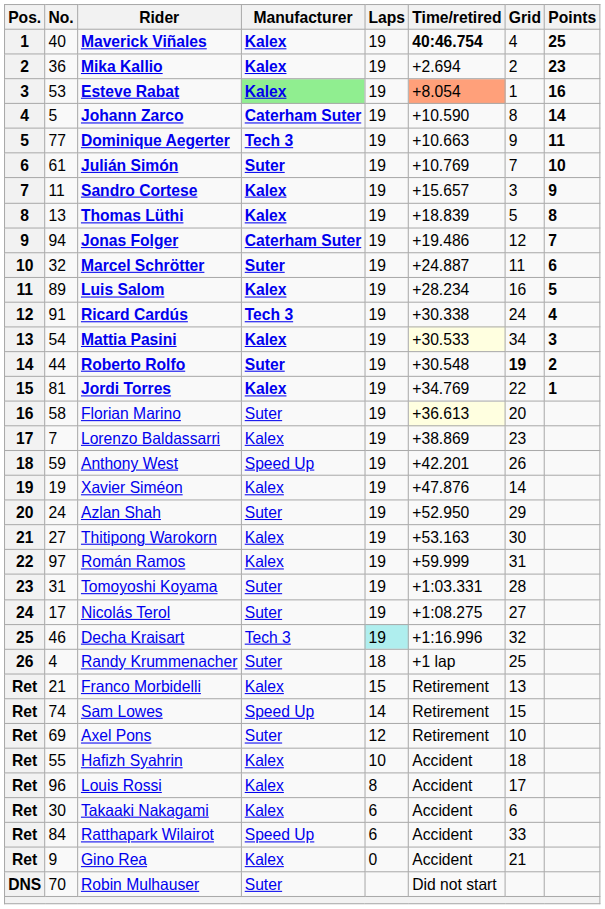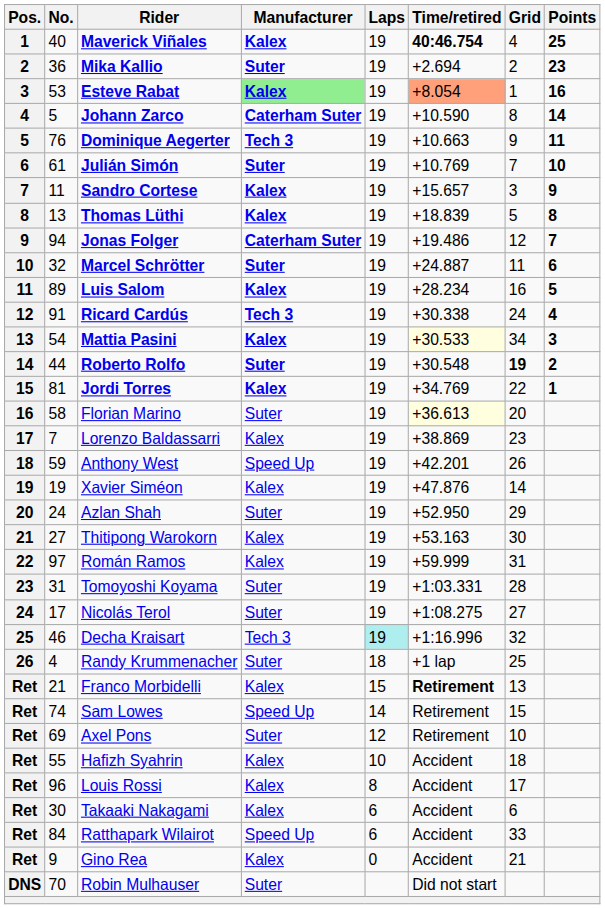 <table class="wikitable" style="font-size: 95%;">
 <tr>
 <th>Pos.</th>
 <th>No.</th>
 <th>Rider</th>
 <th>Manufacturer</th>
 <th>Laps</th>
 <th>Time/retired</th>
 <th>Grid</th>
 <th>Points</th>
 </tr>
 <tr>
 <th>1</th>
 <td>40</td>
 <td> <strong><a href='#'>Maverick Viñales</a></strong></td>
 <td><strong><a href='#'>Kalex</a></strong></td>
 <td>19</td>
 <td><strong>40:46.754</strong></td>
 <td>4</td>
 <td><strong>25</strong></td>
 </tr>
 <tr>
 <th>2</th>
 <td>36</td>
 <td> <strong><a href='#'>Mika Kallio</a></strong></td>
-<td><strong><a href='#'>Kalex</a></strong></td>
+<td><strong><a href='#'>Suter</a></strong></td>
 <td>19</td>
 <td>+2.694</td>
 <td>2</td>
 <td><strong>23</strong></td>
 </tr>
 <tr>
 <th>3</th>
 <td>53</td>
 <td> <strong><a href='#'>Esteve Rabat</a></strong></td>
 <td style="background: lightgreen;"><strong><a href='#'>Kalex</a></strong></td>
 <td>19</td>
 <td style="background: lightsalmon;">+8.054</td>
 <td>1</td>
 <td><strong>16</strong></td>
 </tr>
 <tr>
 <th>4</th>
 <td>5</td>
 <td> <strong><a href='#'>Johann Zarco</a></strong></td>
 <td><strong><a href='#'>Caterham Suter</a></strong></td>
 <td>19</td>
 <td>+10.590</td>
 <td>8</td>
 <td><strong>14</strong></td>
 </tr>
 <tr>
 <th>5</th>
-<td>77</td>
+<td>76</td>
 <td> <strong><a href='#'>Dominique Aegerter</a></strong></td>
 <td><strong><a href='#'>Tech 3</a></strong></td>
 <td>19</td>
 <td>+10.663</td>
 <td>9</td>
 <td><strong>11</strong></td>
 </tr>
 <tr>
 <th>6</th>
 <td>61</td>
 <td> <strong><a href='#'>Julián Simón</a></strong></td>
 <td><strong><a href='#'>Suter</a></strong></td>
 <td>19</td>
 <td>+10.769</td>
 <td>7</td>
 <td><strong>10</strong></td>
 </tr>
 <tr>
 <th>7</th>
 <td>11</td>
 <td> <strong><a href='#'>Sandro Cortese</a></strong></td>
 <td><strong><a href='#'>Kalex</a></strong></td>
 <td>19</td>
 <td>+15.657</td>
 <td>3</td>
 <td><strong>9</strong></td>
 </tr>
 <tr>
 <th>8</th>
 <td>13</td>
 <td> <strong><a href='#'>Thomas Lüthi</a></strong></td>
 <td><strong><a href='#'>Kalex</a></strong></td>
 <td>19</td>
 <td>+18.839</td>
 <td>5</td>
 <td><strong>8</strong></td>
 </tr>
 <tr>
 <th>9</th>
 <td>94</td>
 <td> <strong><a href='#'>Jonas Folger</a></strong></td>
 <td><strong><a href='#'>Caterham Suter</a></strong></td>
 <td>19</td>
 <td>+19.486</td>
 <td>12</td>
 <td><strong>7</strong></td>
 </tr>
 <tr>
 <th>10</th>
 <td>32</td>
 <td> <strong><a href='#'>Marcel Schrötter</a></strong></td>
 <td><strong><a href='#'>Suter</a></strong></td>
 <td>19</td>
 <td>+24.887</td>
 <td>11</td>
 <td><strong>6</strong></td>
 </tr>
 <tr>
 <th>11</th>
 <td>89</td>
 <td> <strong><a href='#'>Luis Salom</a></strong></td>
 <td><strong><a href='#'>Kalex</a></strong></td>
 <td>19</td>
 <td>+28.234</td>
 <td>16</td>
 <td><strong>5</strong></td>
 </tr>
 <tr>
 <th>12</th>
 <td>91</td>
 <td> <strong><a href='#'>Ricard Cardús</a></strong></td>
 <td><strong><a href='#'>Tech 3</a></strong></td>
 <td>19</td>
 <td>+30.338</td>
 <td>24</td>
 <td><strong>4</strong></td>
 </tr>
 <tr>
 <th>13</th>
 <td>54</td>
 <td> <strong><a href='#'>Mattia Pasini</a></strong></td>
 <td><strong><a href='#'>Kalex</a></strong></td>
 <td>19</td>
 <td style="background: lightyellow;">+30.533</td>
 <td>34</td>
 <td><strong>3</strong></td>
 </tr>
 <tr>
 <th>14</th>
 <td>44</td>
 <td> <strong><a href='#'>Roberto Rolfo</a></strong></td>
 <td><strong><a href='#'>Suter</a></strong></td>
 <td>19</td>
 <td>+30.548</td>
 <td><strong>19</strong></td>
 <td><strong>2</strong></td>
 </tr>
 <tr>
 <th>15</th>
 <td>81</td>
 <td> <strong><a href='#'>Jordi Torres</a></strong></td>
 <td><strong><a href='#'>Kalex</a></strong></td>
 <td>19</td>
 <td>+34.769</td>
 <td>22</td>
 <td><strong>1</strong></td>
 </tr>
 <tr>
 <th>16</th>
 <td>58</td>
 <td> <a href='#'>Florian Marino</a></td>
 <td><a href='#'>Suter</a></td>
 <td>19</td>
 <td style="background: lightyellow;">+36.613</td>
 <td>20</td>
 <td></td>
 </tr>
 <tr>
 <th>17</th>
 <td>7</td>
 <td> <a href='#'>Lorenzo Baldassarri</a></td>
 <td><a href='#'>Kalex</a></td>
 <td>19</td>
 <td>+38.869</td>
 <td>23</td>
 <td></td>
 </tr>
 <tr>
 <th>18</th>
 <td>59</td>
 <td> <a href='#'>Anthony West</a></td>
 <td><a href='#'>Speed Up</a></td>
 <td>19</td>
 <td>+42.201</td>
 <td>26</td>
 <td></td>
 </tr>
 <tr>
 <th>19</th>
 <td>19</td>
 <td> <a href='#'>Xavier Siméon</a></td>
 <td><a href='#'>Kalex</a></td>
 <td>19</td>
 <td>+47.876</td>
 <td>14</td>
 <td></td>
 </tr>
 <tr>
 <th>20</th>
 <td>24</td>
 <td> <a href='#'>Azlan Shah</a></td>
 <td><a href='#'>Suter</a></td>
 <td>19</td>
 <td>+52.950</td>
 <td>29</td>
 <td></td>
 </tr>
 <tr>
 <th>21</th>
 <td>27</td>
 <td> <a href='#'>Thitipong Warokorn</a></td>
 <td><a href='#'>Kalex</a></td>
 <td>19</td>
 <td>+53.163</td>
 <td>30</td>
 <td></td>
 </tr>
 <tr>
 <th>22</th>
 <td>97</td>
 <td> <a href='#'>Román Ramos</a></td>
 <td><a href='#'>Kalex</a></td>
 <td>19</td>
 <td>+59.999</td>
 <td>31</td>
 <td></td>
 </tr>
 <tr>
 <th>23</th>
 <td>31</td>
 <td> <a href='#'>Tomoyoshi Koyama</a></td>
 <td><a href='#'>Suter</a></td>
 <td>19</td>
 <td>+1:03.331</td>
 <td>28</td>
 <td></td>
 </tr>
 <tr>
 <th>24</th>
 <td>17</td>
 <td> <a href='#'>Nicolás Terol</a></td>
 <td><a href='#'>Suter</a></td>
 <td>19</td>
 <td>+1:08.275</td>
 <td>27</td>
 <td></td>
 </tr>
 <tr>
 <th>25</th>
 <td>46</td>
 <td> <a href='#'>Decha Kraisart</a></td>
 <td><a href='#'>Tech 3</a></td>
 <td style="background: paleturquoise;">19</td>
 <td>+1:16.996</td>
 <td>32</td>
 <td></td>
 </tr>
 <tr>
 <th>26</th>
 <td>4</td>
 <td> <a href='#'>Randy Krummenacher</a></td>
 <td><a href='#'>Suter</a></td>
 <td>18</td>
 <td>+1 lap</td>
 <td>25</td>
 <td></td>
 </tr>
 <tr>
 <th>Ret</th>
 <td>21</td>
 <td> <a href='#'>Franco Morbidelli</a></td>
 <td><a href='#'>Kalex</a></td>
 <td>15</td>
-<td>Retirement</td>
+<td><strong>Retirement</strong></td>
 <td>13</td>
 <td></td>
 </tr>
 <tr>
 <th>Ret</th>
 <td>74</td>
 <td> <a href='#'>Sam Lowes</a></td>
 <td><a href='#'>Speed Up</a></td>
 <td>14</td>
 <td>Retirement</td>
 <td>15</td>
 <td></td>
 </tr>
 <tr>
 <th>Ret</th>
 <td>69</td>
 <td> <a href='#'>Axel Pons</a></td>
 <td><a href='#'>Suter</a></td>
 <td>12</td>
 <td>Retirement</td>
 <td>10</td>
 <td></td>
 </tr>
 <tr>
 <th>Ret</th>
 <td>55</td>
 <td> <a href='#'>Hafizh Syahrin</a></td>
 <td><a href='#'>Kalex</a></td>
 <td>10</td>
 <td>Accident</td>
 <td>18</td>
 <td></td>
 </tr>
 <tr>
 <th>Ret</th>
 <td>96</td>
 <td> <a href='#'>Louis Rossi</a></td>
 <td><a href='#'>Kalex</a></td>
 <td>8</td>
 <td>Accident</td>
 <td>17</td>
 <td></td>
 </tr>
 <tr>
 <th>Ret</th>
 <td>30</td>
 <td> <a href='#'>Takaaki Nakagami</a></td>
 <td><a href='#'>Kalex</a></td>
 <td>6</td>
 <td>Accident</td>
 <td>6</td>
 <td></td>
 </tr>
 <tr>
 <th>Ret</th>
 <td>84</td>
 <td> <a href='#'>Ratthapark Wilairot</a></td>
 <td><a href='#'>Speed Up</a></td>
 <td>6</td>
 <td>Accident</td>
 <td>33</td>
 <td></td>
 </tr>
 <tr>
 <th>Ret</th>
 <td>9</td>
 <td> <a href='#'>Gino Rea</a></td>
 <td><a href='#'>Kalex</a></td>
 <td>0</td>
 <td>Accident</td>
 <td>21</td>
 <td></td>
 </tr>
 <tr>
 <th>DNS</th>
 <td>70</td>
 <td> <a href='#'>Robin Mulhauser</a></td>
 <td><a href='#'>Suter</a></td>
 <td></td>
 <td>Did not start</td>
 <td></td>
 <td></td>
 </tr>
 <tr>
 <th colspan=8></th>
 </tr>
 </table>
